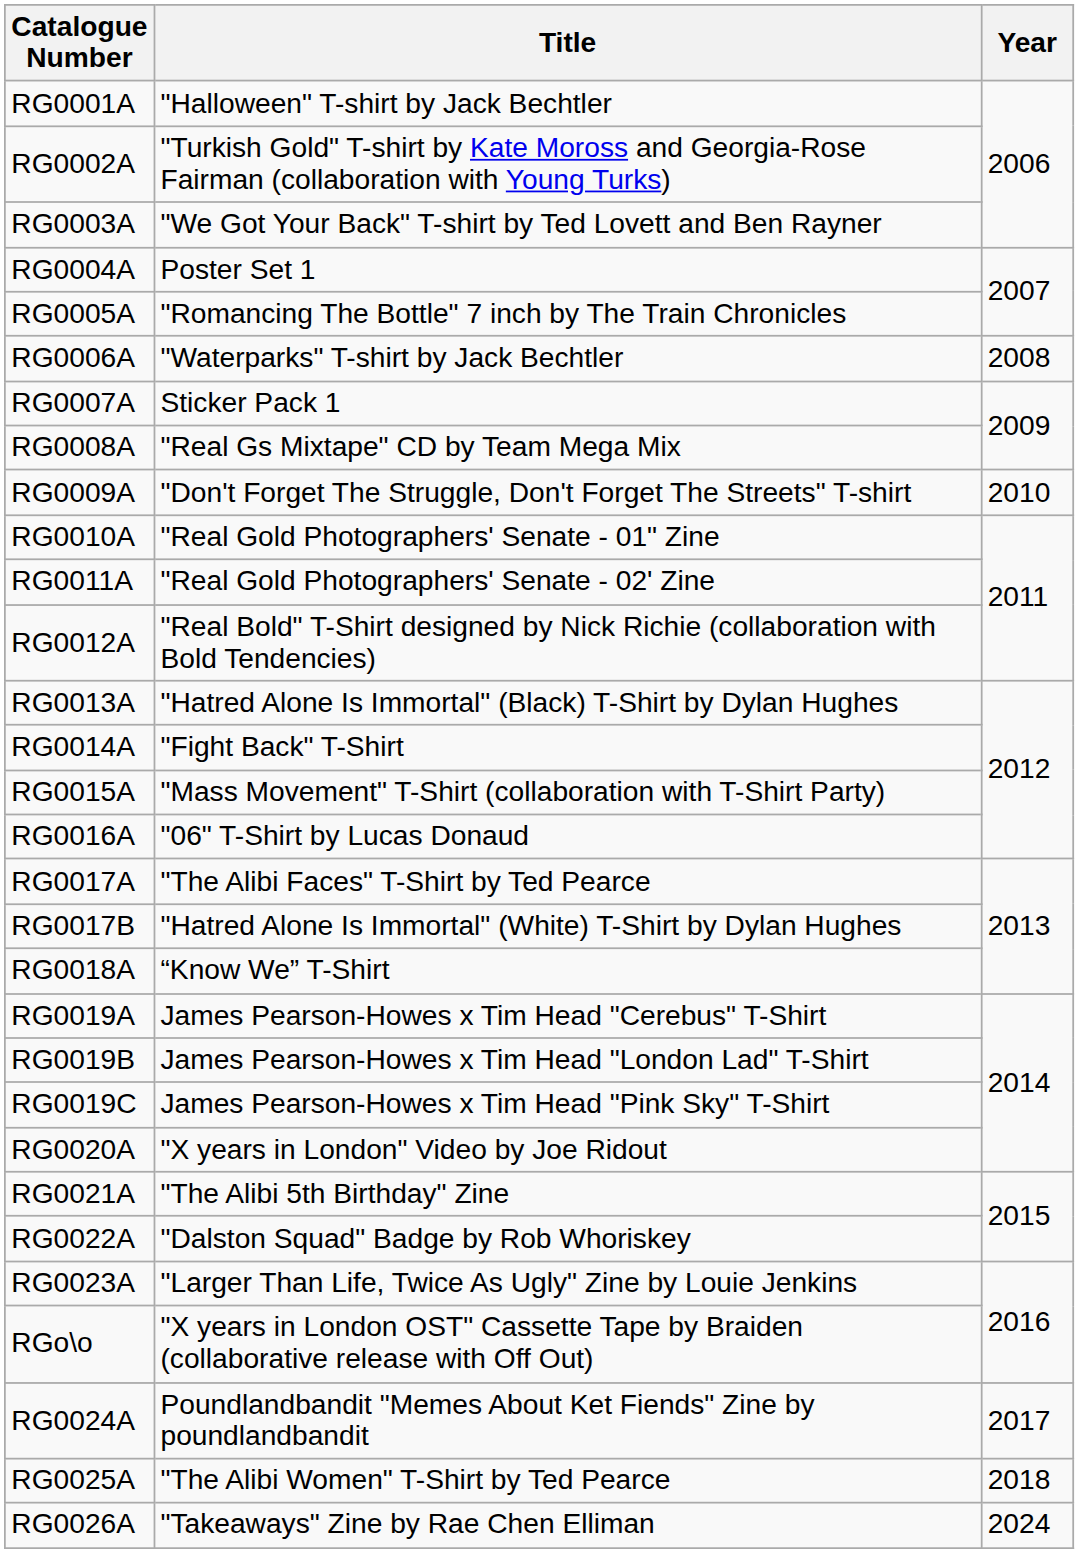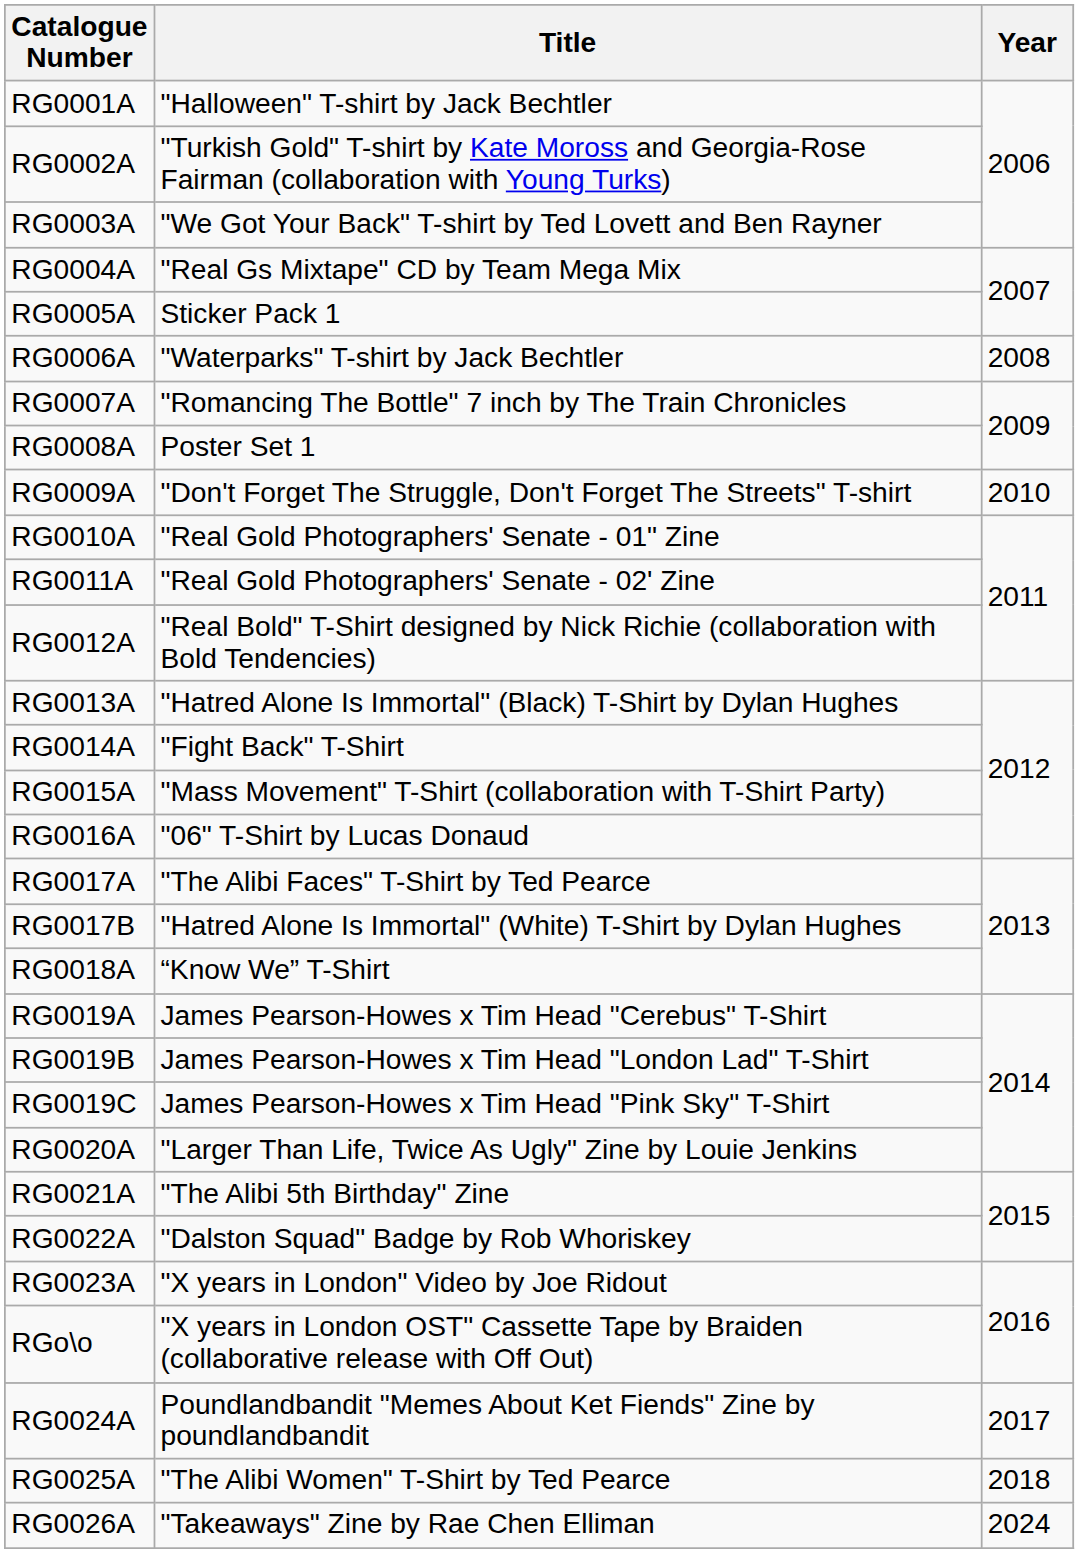 <table class="wikitable">
 <tr>
 <th width="50">Catalogue Number</th>
 <th width="650">Title</th>
 <th width="50">Year</th>
 </tr>
 <tr>
 <td>RG0001A</td>
 <td>"Halloween" T-shirt by Jack Bechtler</td>
 <td rowspan=3>2006</td>
 </tr>
 <tr>
 <td>RG0002A</td>
 <td>"Turkish Gold" T-shirt by <a href='#'>Kate Moross</a> and Georgia-Rose Fairman (collaboration with <a href='#'>Young Turks</a>)</td>
 </tr>
 <tr>
 <td>RG0003A</td>
 <td>"We Got Your Back" T-shirt by Ted Lovett and Ben Rayner</td>
 </tr>
 <tr>
 <td>RG0004A</td>
-<td>Poster Set 1</td>
+<td>"Real Gs Mixtape" CD by Team Mega Mix</td>
 <td rowspan=2>2007</td>
 </tr>
 <tr>
 <td>RG0005A</td>
-<td>"Romancing The Bottle" 7 inch by The Train Chronicles</td>
+<td>Sticker Pack 1</td>
 </tr>
 <tr>
 <td>RG0006A</td>
 <td>"Waterparks" T-shirt by Jack Bechtler</td>
 <td>2008</td>
 </tr>
 <tr>
 <td>RG0007A</td>
-<td>Sticker Pack 1</td>
+<td>"Romancing The Bottle" 7 inch by The Train Chronicles</td>
 <td rowspan=2>2009</td>
 </tr>
 <tr>
 <td>RG0008A</td>
-<td>"Real Gs Mixtape" CD by Team Mega Mix</td>
+<td>Poster Set 1</td>
 </tr>
 <tr>
 <td>RG0009A</td>
 <td>"Don't Forget The Struggle, Don't Forget The Streets" T-shirt</td>
 <td>2010</td>
 </tr>
 <tr>
 <td>RG0010A</td>
 <td>"Real Gold Photographers' Senate - 01" Zine</td>
 <td rowspan=3>2011</td>
 </tr>
 <tr>
 <td>RG0011A</td>
 <td>"Real Gold Photographers' Senate - 02' Zine</td>
 </tr>
 <tr>
 <td>RG0012A</td>
 <td>"Real Bold" T-Shirt designed by Nick Richie (collaboration with Bold Tendencies)</td>
 </tr>
 <tr>
 <td>RG0013A</td>
 <td>"Hatred Alone Is Immortal" (Black) T-Shirt by Dylan Hughes</td>
 <td rowspan=4>2012</td>
 </tr>
 <tr>
 <td>RG0014A</td>
 <td>"Fight Back" T-Shirt</td>
 </tr>
 <tr>
 <td>RG0015A</td>
 <td>"Mass Movement" T-Shirt (collaboration with T-Shirt Party)</td>
 </tr>
 <tr>
 <td>RG0016A</td>
 <td>"06" T-Shirt by Lucas Donaud</td>
 </tr>
 <tr>
 <td>RG0017A</td>
 <td>"The Alibi Faces" T-Shirt by Ted Pearce</td>
 <td rowspan=3>2013</td>
 </tr>
 <tr>
 <td>RG0017B</td>
 <td>"Hatred Alone Is Immortal" (White) T-Shirt by Dylan Hughes</td>
 </tr>
 <tr>
 <td>RG0018A</td>
 <td>“Know We” T-Shirt</td>
 </tr>
 <tr>
 <td>RG0019A</td>
 <td>James Pearson-Howes x Tim Head "Cerebus" T-Shirt</td>
 <td rowspan=4>2014</td>
 </tr>
 <tr>
 <td>RG0019B</td>
 <td>James Pearson-Howes x Tim Head "London Lad" T-Shirt</td>
 </tr>
 <tr>
 <td>RG0019C</td>
 <td>James Pearson-Howes x Tim Head "Pink Sky" T-Shirt</td>
 </tr>
 <tr>
 <td>RG0020A</td>
-<td>"X years in London" Video by Joe Ridout</td>
+<td>"Larger Than Life, Twice As Ugly" Zine by Louie Jenkins</td>
 </tr>
 <tr>
 <td>RG0021A</td>
 <td>"The Alibi 5th Birthday" Zine</td>
 <td rowspan=2>2015</td>
 </tr>
 <tr>
 <td>RG0022A</td>
 <td>"Dalston Squad" Badge by Rob Whoriskey</td>
 </tr>
 <tr>
 <td>RG0023A</td>
-<td>"Larger Than Life, Twice As Ugly" Zine by Louie Jenkins</td>
+<td>"X years in London" Video by Joe Ridout</td>
 <td rowspan=2>2016</td>
 </tr>
 <tr>
 <td>RGo\o</td>
 <td>"X years in London OST" Cassette Tape by Braiden (collaborative release with Off Out)</td>
 </tr>
 <tr>
 <td>RG0024A</td>
 <td>Poundlandbandit "Memes About Ket Fiends" Zine by poundlandbandit</td>
 <td>2017</td>
 </tr>
 <tr>
 <td>RG0025A</td>
 <td>"The Alibi Women" T-Shirt by Ted Pearce</td>
 <td>2018</td>
 </tr>
 <tr>
 <td>RG0026A</td>
 <td>"Takeaways" Zine by Rae Chen Elliman</td>
 <td>2024</td>
 </tr>
 <tr>
 </tr>
 </table>
